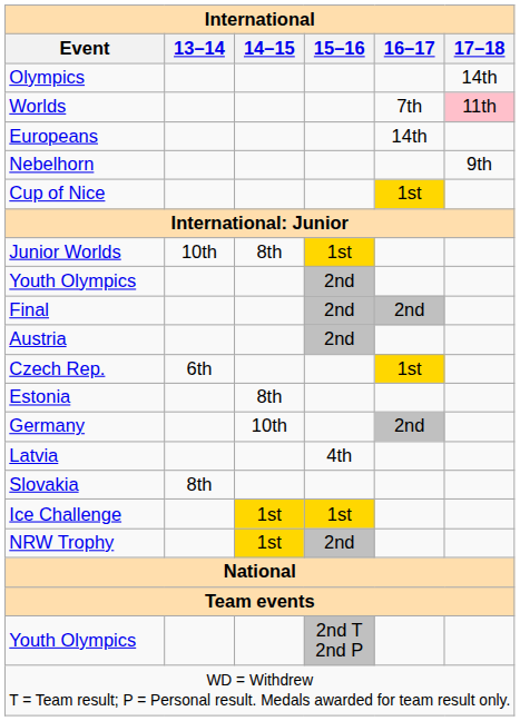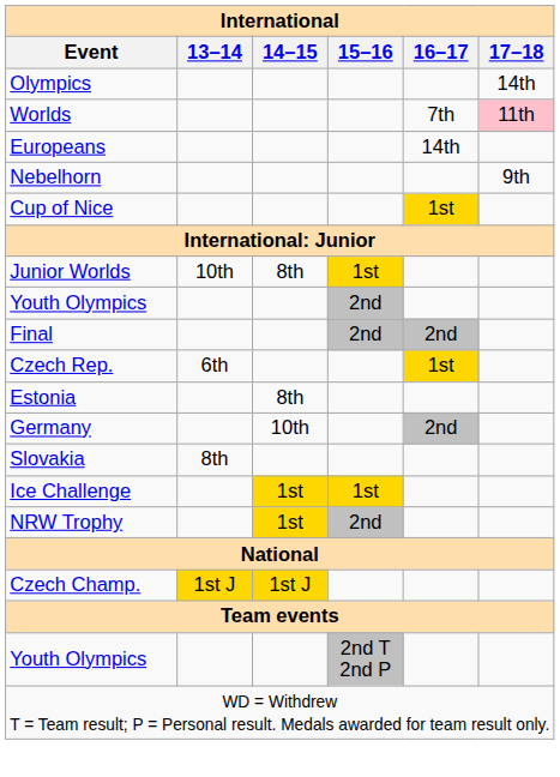 <table class="wikitable" style="text-align:center">
 <tr>
 <th colspan="6" style="background-color: #ffdead; " align="center">International</th>
 </tr>
 <tr>
 <th>Event</th>
 <th><a href='#'>13–14</a></th>
 <th><a href='#'>14–15</a></th>
 <th><a href='#'>15–16</a></th>
 <th><a href='#'>16–17</a></th>
 <th><a href='#'>17–18</a></th>
 </tr>
 <tr>
 <td align=left><a href='#'>Olympics</a></td>
 <td></td>
 <td></td>
 <td></td>
 <td></td>
 <td>14th</td>
 </tr>
 <tr>
 <td align=left><a href='#'>Worlds</a></td>
 <td></td>
 <td></td>
 <td></td>
 <td>7th</td>
 <td style="background: pink;">11th</td>
 </tr>
 <tr>
 <td align=left><a href='#'>Europeans</a></td>
 <td></td>
 <td></td>
 <td></td>
 <td>14th</td>
 <td></td>
 </tr>
 <tr>
 <td align="left"> <a href='#'>Nebelhorn</a></td>
 <td></td>
 <td></td>
 <td></td>
 <td></td>
 <td>9th</td>
 </tr>
 <tr>
 <td align="left"><a href='#'>Cup of Nice</a></td>
 <td></td>
 <td></td>
 <td></td>
 <td bgcolor="gold">1st</td>
 <td></td>
 </tr>
 <tr>
 <th colspan="6" style="background-color: #ffdead; " align="center">International: Junior</th>
 </tr>
 <tr>
 <td align="left"><a href='#'>Junior Worlds</a></td>
 <td>10th</td>
 <td>8th</td>
 <td bgcolor="gold">1st</td>
 <td></td>
 <td></td>
 </tr>
 <tr>
 <td align="left"><a href='#'>Youth Olympics</a></td>
 <td></td>
 <td></td>
 <td bgcolor="silver">2nd</td>
 <td></td>
 <td></td>
 </tr>
 <tr>
 <td align="left"> <a href='#'>Final</a></td>
 <td></td>
 <td></td>
 <td bgcolor="silver">2nd</td>
 <td bgcolor="silver">2nd</td>
 <td></td>
 </tr>
 <tr>
-<td align="left"> <a href='#'>Austria</a></td>
-<td></td>
-<td></td>
-<td bgcolor="silver">2nd</td>
-<td></td>
-<td></td>
-</tr>
-<tr>
 <td align="left"> <a href='#'>Czech Rep.</a></td>
 <td>6th</td>
 <td></td>
 <td></td>
 <td bgcolor="gold">1st</td>
 <td></td>
 </tr>
 <tr>
 <td align="left"> <a href='#'>Estonia</a></td>
 <td></td>
 <td>8th</td>
 <td></td>
 <td></td>
 <td></td>
 </tr>
 <tr>
 <td align="left"> <a href='#'>Germany</a></td>
 <td></td>
 <td>10th</td>
 <td></td>
 <td bgcolor="silver">2nd</td>
-<td></td>
-</tr>
-<tr>
-<td align="left"> <a href='#'>Latvia</a></td>
-<td></td>
-<td></td>
-<td>4th</td>
-<td></td>
 <td></td>
 </tr>
 <tr>
 <td align="left"> <a href='#'>Slovakia</a></td>
 <td>8th</td>
 <td></td>
 <td></td>
 <td></td>
 <td></td>
 </tr>
 <tr>
 <td align="left"><a href='#'>Ice Challenge</a></td>
 <td></td>
 <td bgcolor="gold">1st</td>
 <td bgcolor="gold">1st</td>
 <td></td>
 <td></td>
 </tr>
 <tr>
 <td align="left"><a href='#'>NRW Trophy</a></td>
 <td></td>
 <td bgcolor="gold">1st</td>
 <td bgcolor="silver">2nd</td>
 <td></td>
 <td></td>
 </tr>
 <tr>
 <th colspan="6" style="background-color: #ffdead; " align="center">National</th>
 </tr>
 <tr>
+<td align="left"><a href='#'>Czech Champ.</a></td>
+<td bgcolor="gold">1st J</td>
+<td bgcolor="gold">1st J</td>
+<td></td>
+<td></td>
+<td></td>
+</tr>
+<tr>
 <th colspan="6" style="background-color: #ffdead; " align="center">Team events</th>
 </tr>
 <tr>
 <td align="left"><a href='#'>Youth Olympics</a></td>
 <td></td>
 <td></td>
 <td bgcolor="silver">2nd T <br>2nd P</td>
 <td></td>
 <td></td>
 </tr>
 <tr>
 <td colspan="6" align="center"><small> WD = Withdrew<br> T = Team result; P = Personal result. Medals awarded for team result only. </small></td>
 </tr>
 </table>
